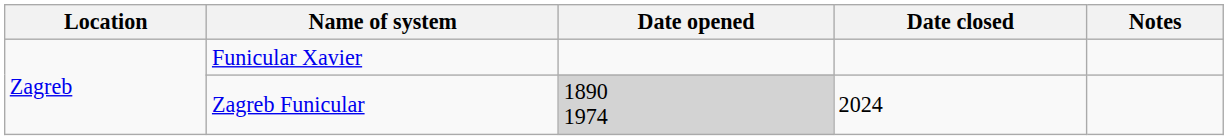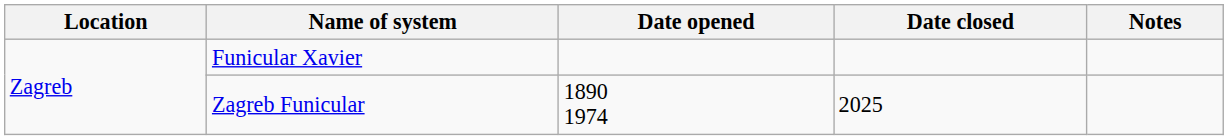 <table class="wikitable" width=100%>
 <tr>
 <th>Location</th>
 <th>Name of system</th>
 <th>Date opened</th>
 <th>Date closed</th>
 <th>Notes</th>
 </tr>
 <tr>
 <td rowspan="2"><a href='#'>Zagreb</a></td>
 <td><a href='#'>Funicular Xavier</a></td>
 <td></td>
 <td></td>
 <td></td>
 </tr>
 <tr>
 <td><a href='#'>Zagreb Funicular</a></td>
-<td style="background: lightgrey;">1890<br>1974</td>
-<td>2024</td>
+<td>1890<br>1974</td>
+<td>2025</td>
 <td></td>
 </tr>
 </table>
